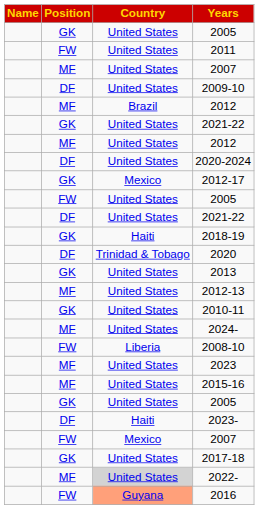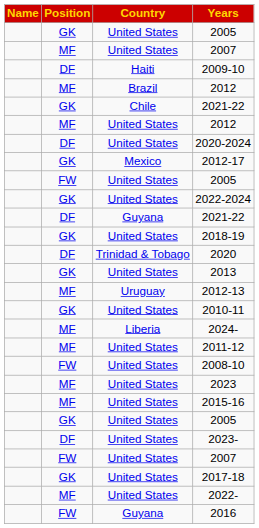 <table class="wikitable sortable" style="text-align: center;">
 <tr>
 <th style="background-color:#c00; color:gold;" scope=col>Name</th>
 <th style="background-color:#c00; color:gold;" scope=col>Position</th>
 <th style="background-color:#c00; color:gold;" scope=col>Country</th>
 <th style="background-color:#c00; color:gold;" scope=col>Years</th>
 </tr>
 <tr>
 <td algin=left></td>
 <td><a href='#'>GK</a></td>
 <td> <a href='#'>United States</a></td>
 <td>2005</td>
 </tr>
 <tr>
 <td algin=left></td>
-<td><a href='#'>FW</a></td>
-<td> <a href='#'>United States</a></td>
-<td>2011</td>
-</tr>
-<tr>
-<td algin=left></td>
 <td><a href='#'>MF</a></td>
 <td> <a href='#'>United States</a></td>
 <td>2007</td>
 </tr>
 <tr>
 <td algin=left></td>
 <td><a href='#'>DF</a></td>
-<td> <a href='#'>United States</a></td>
+<td> <a href='#'>Haiti</a></td>
 <td>2009-10</td>
 </tr>
 <tr>
 <td algin=left></td>
 <td><a href='#'>MF</a></td>
 <td> <a href='#'>Brazil</a></td>
 <td>2012</td>
 </tr>
 <tr>
 <td algin=left></td>
 <td><a href='#'>GK</a></td>
-<td> <a href='#'>United States</a></td>
+<td> <a href='#'>Chile</a></td>
 <td>2021-22</td>
 </tr>
 <tr>
 <td algin=left></td>
 <td><a href='#'>MF</a></td>
 <td> <a href='#'>United States</a></td>
 <td>2012</td>
 </tr>
 <tr>
 <td algin=left></td>
 <td><a href='#'>DF</a></td>
 <td> <a href='#'>United States</a></td>
 <td>2020-2024</td>
 </tr>
 <tr>
 <td algin=left></td>
 <td><a href='#'>GK</a></td>
 <td> <a href='#'>Mexico</a></td>
 <td>2012-17</td>
 </tr>
 <tr>
 <td algin=left></td>
 <td><a href='#'>FW</a></td>
 <td> <a href='#'>United States</a></td>
 <td>2005</td>
 </tr>
 <tr>
 <td algin=left></td>
+<td><a href='#'>GK</a></td>
+<td> <a href='#'>United States</a></td>
+<td>2022-2024</td>
+</tr>
+<tr>
+<td algin=left></td>
 <td><a href='#'>DF</a></td>
-<td> <a href='#'>United States</a></td>
+<td> <a href='#'>Guyana</a></td>
 <td>2021-22</td>
 </tr>
 <tr>
 <td algin=left></td>
 <td><a href='#'>GK</a></td>
-<td> <a href='#'>Haiti</a></td>
+<td> <a href='#'>United States</a></td>
 <td>2018-19</td>
 </tr>
 <tr>
 <td algin=left></td>
 <td><a href='#'>DF</a></td>
 <td> <a href='#'>Trinidad & Tobago</a></td>
 <td>2020</td>
 </tr>
 <tr>
 <td algin=left></td>
 <td><a href='#'>GK</a></td>
 <td> <a href='#'>United States</a></td>
 <td>2013</td>
 </tr>
 <tr>
 <td algin=left></td>
 <td><a href='#'>MF</a></td>
-<td> <a href='#'>United States</a></td>
+<td> <a href='#'>Uruguay</a></td>
 <td>2012-13</td>
 </tr>
 <tr>
 <td algin=left></td>
 <td><a href='#'>GK</a></td>
 <td> <a href='#'>United States</a></td>
 <td>2010-11</td>
 </tr>
 <tr>
 <td algin=left><strong></strong></td>
 <td><a href='#'>MF</a></td>
-<td> <a href='#'>United States</a></td>
+<td> <a href='#'>Liberia</a></td>
 <td>2024-</td>
 </tr>
 <tr>
 <td algin=left></td>
+<td><a href='#'>MF</a></td>
+<td> <a href='#'>United States</a></td>
+<td>2011-12</td>
+</tr>
+<tr>
+<td algin=left></td>
 <td><a href='#'>FW</a></td>
-<td> <a href='#'>Liberia</a></td>
+<td> <a href='#'>United States</a></td>
 <td>2008-10</td>
 </tr>
 <tr>
 <td algin=left></td>
 <td><a href='#'>MF</a></td>
 <td> <a href='#'>United States</a></td>
 <td>2023</td>
 </tr>
 <tr>
 <td algin=left></td>
 <td><a href='#'>MF</a></td>
 <td> <a href='#'>United States</a></td>
 <td>2015-16</td>
 </tr>
 <tr>
 <td algin=left></td>
 <td><a href='#'>GK</a></td>
 <td> <a href='#'>United States</a></td>
 <td>2005</td>
 </tr>
 <tr>
 <td algin=left></td>
 <td><a href='#'>DF</a></td>
-<td> <a href='#'>Haiti</a></td>
+<td> <a href='#'>United States</a></td>
 <td>2023-</td>
 </tr>
 <tr>
 <td algin=left></td>
 <td><a href='#'>FW</a></td>
-<td> <a href='#'>Mexico</a></td>
+<td> <a href='#'>United States</a></td>
 <td>2007</td>
 </tr>
 <tr>
 <td algin=left></td>
 <td><a href='#'>GK</a></td>
 <td> <a href='#'>United States</a></td>
 <td>2017-18</td>
 </tr>
 <tr>
 <td algin=left><strong></strong></td>
 <td><a href='#'>MF</a></td>
-<td style="background: lightgrey;"> <a href='#'>United States</a></td>
+<td> <a href='#'>United States</a></td>
 <td>2022-</td>
 </tr>
 <tr>
 <td algin=left></td>
 <td><a href='#'>FW</a></td>
-<td style="background: lightsalmon;"> <a href='#'>Guyana</a></td>
+<td> <a href='#'>Guyana</a></td>
 <td>2016</td>
 </tr>
 </table>
